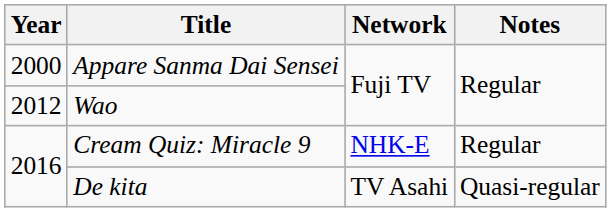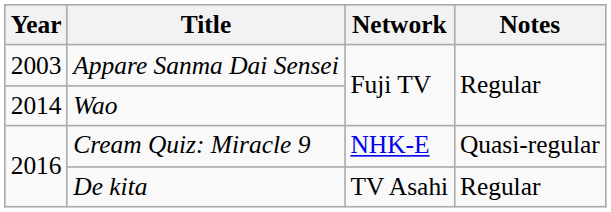 <table class="wikitable">
 <tr>
 <th>Year</th>
 <th>Title</th>
 <th>Network</th>
 <th>Notes</th>
 </tr>
 <tr>
-<td>2000</td>
+<td>2003</td>
 <td><em>Appare Sanma Dai Sensei</em></td>
 <td rowspan="2">Fuji TV</td>
 <td rowspan="2">Regular</td>
 </tr>
 <tr>
-<td>2012</td>
+<td>2014</td>
 <td><em>Wao</em></td>
 </tr>
 <tr>
 <td rowspan="2">2016</td>
 <td><em>Cream Quiz: Miracle 9</em></td>
 <td><a href='#'>NHK-E</a></td>
-<td>Regular</td>
+<td>Quasi-regular</td>
 </tr>
 <tr>
 <td><em>De kita</em></td>
 <td>TV Asahi</td>
-<td>Quasi-regular</td>
+<td>Regular</td>
 </tr>
 </table>
